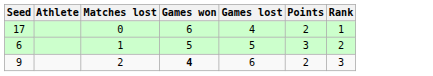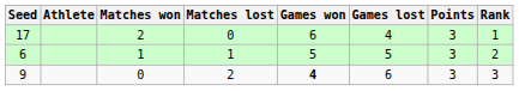 <table class="wikitable">
 <tr>
 <th>Seed</th>
 <th>Athlete</th>
+<th>Matches won</th>
 <th>Matches lost</th>
 <th>Games won</th>
 <th>Games lost</th>
 <th>Points</th>
 <th>Rank</th>
 </tr>
 <tr bgcolor="#ccffcc">
 <td align="center">17</td>
 <td></td>
+<td align="center">2</td>
 <td align="center">0</td>
 <td align="center">6</td>
 <td align="center">4</td>
-<td align="center">2</td>
+<td align="center">3</td>
 <td align="center">1</td>
 </tr>
 <tr bgcolor="#ccffcc">
 <td align="center">6</td>
 <td></td>
+<td align="center">1</td>
 <td align="center">1</td>
 <td align="center">5</td>
 <td align="center">5</td>
 <td align="center">3</td>
 <td align="center">2</td>
 </tr>
 <tr>
 <td align="center">9</td>
 <td></td>
+<td align="center">0</td>
 <td align="center">2</td>
 <td align="center"><strong>4</strong></td>
 <td align="center">6</td>
-<td align="center">2</td>
+<td align="center">3</td>
 <td align="center">3</td>
 </tr>
 </table>
